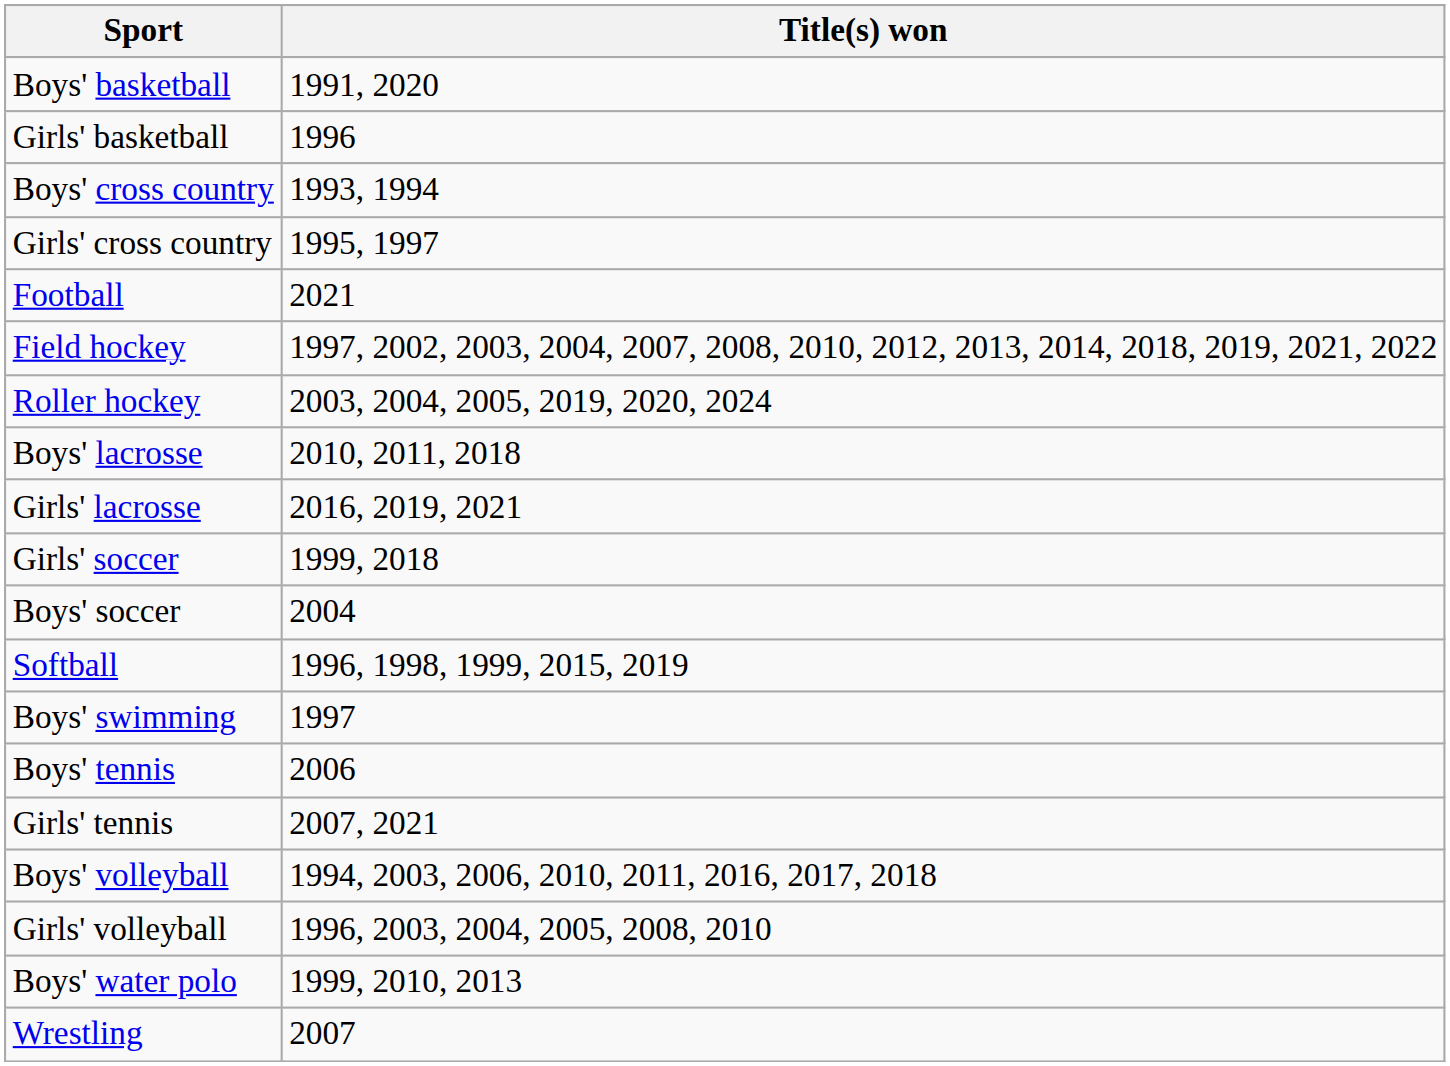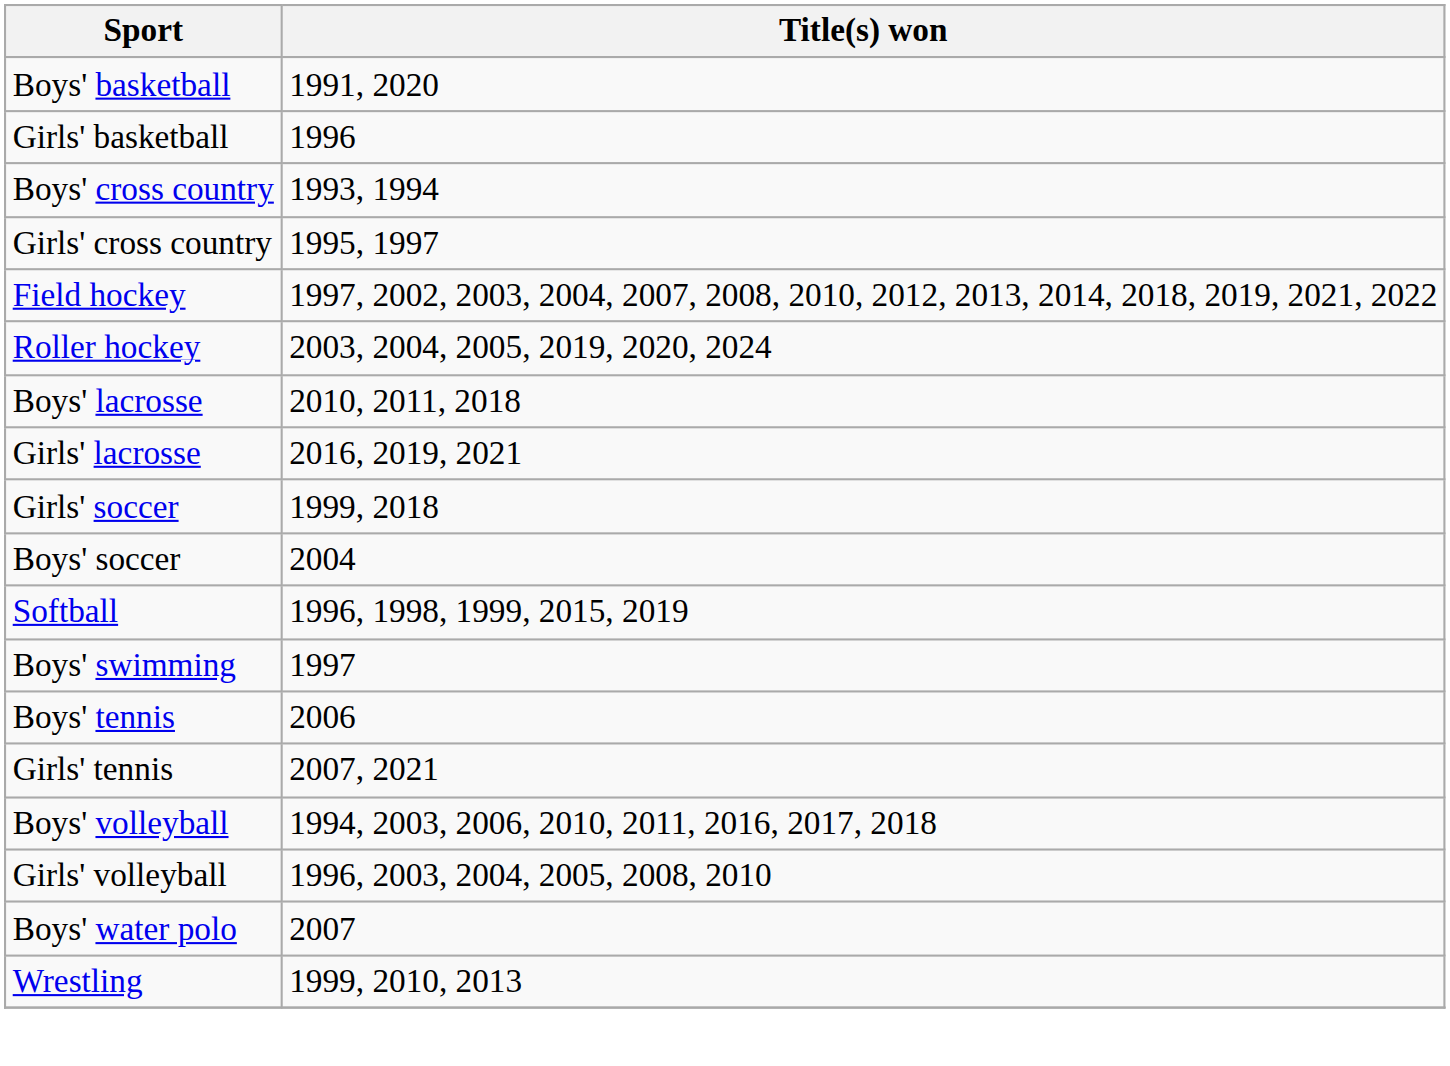 <table class="wikitable">
 <tr>
 <th>Sport</th>
 <th>Title(s) won</th>
 </tr>
 <tr>
 <td>Boys' <a href='#'>basketball</a></td>
 <td>1991, 2020</td>
 </tr>
 <tr>
 <td>Girls' basketball</td>
 <td>1996</td>
 </tr>
 <tr>
 <td>Boys' <a href='#'>cross country</a></td>
 <td>1993, 1994</td>
 </tr>
 <tr>
 <td>Girls' cross country</td>
 <td>1995, 1997</td>
-</tr>
-<tr>
-<td><a href='#'>Football</a></td>
-<td>2021</td>
 </tr>
 <tr>
 <td><a href='#'>Field hockey</a></td>
 <td>1997, 2002, 2003, 2004, 2007, 2008, 2010, 2012, 2013, 2014, 2018, 2019, 2021, 2022</td>
 </tr>
 <tr>
 <td><a href='#'>Roller hockey</a></td>
 <td>2003, 2004, 2005, 2019, 2020, 2024</td>
 </tr>
 <tr>
 <td>Boys' <a href='#'>lacrosse</a></td>
 <td>2010, 2011, 2018</td>
 </tr>
 <tr>
 <td>Girls' <a href='#'>lacrosse</a></td>
 <td>2016, 2019, 2021</td>
 </tr>
 <tr>
 <td>Girls' <a href='#'>soccer</a></td>
 <td>1999, 2018</td>
 </tr>
 <tr>
 <td>Boys' soccer</td>
 <td>2004</td>
 </tr>
 <tr>
 <td><a href='#'>Softball</a></td>
 <td>1996, 1998, 1999, 2015, 2019</td>
 </tr>
 <tr>
 <td>Boys' <a href='#'>swimming</a></td>
 <td>1997</td>
 </tr>
 <tr>
 <td>Boys' <a href='#'>tennis</a></td>
 <td>2006</td>
 </tr>
 <tr>
 <td>Girls' tennis</td>
 <td>2007, 2021</td>
 </tr>
 <tr>
 <td>Boys' <a href='#'>volleyball</a></td>
 <td>1994, 2003, 2006, 2010, 2011, 2016, 2017, 2018</td>
 </tr>
 <tr>
 <td>Girls' volleyball</td>
 <td>1996, 2003, 2004, 2005, 2008, 2010</td>
 </tr>
 <tr>
 <td>Boys' <a href='#'>water polo</a></td>
-<td>1999, 2010, 2013</td>
+<td>2007</td>
 </tr>
 <tr>
 <td><a href='#'>Wrestling</a></td>
-<td>2007</td>
+<td>1999, 2010, 2013</td>
 </tr>
 <tr>
 </tr>
 </table>
